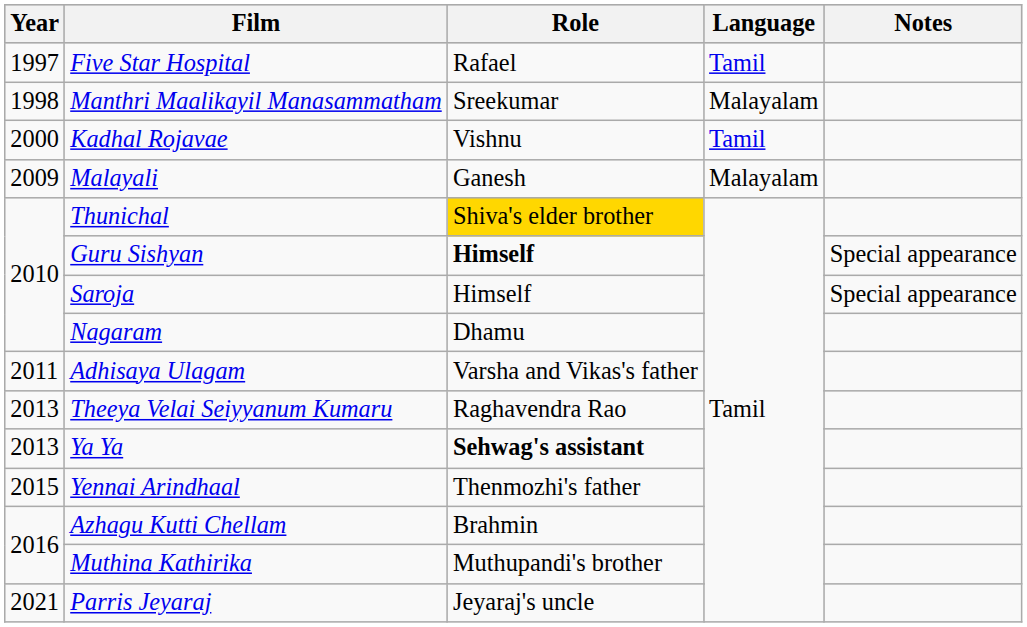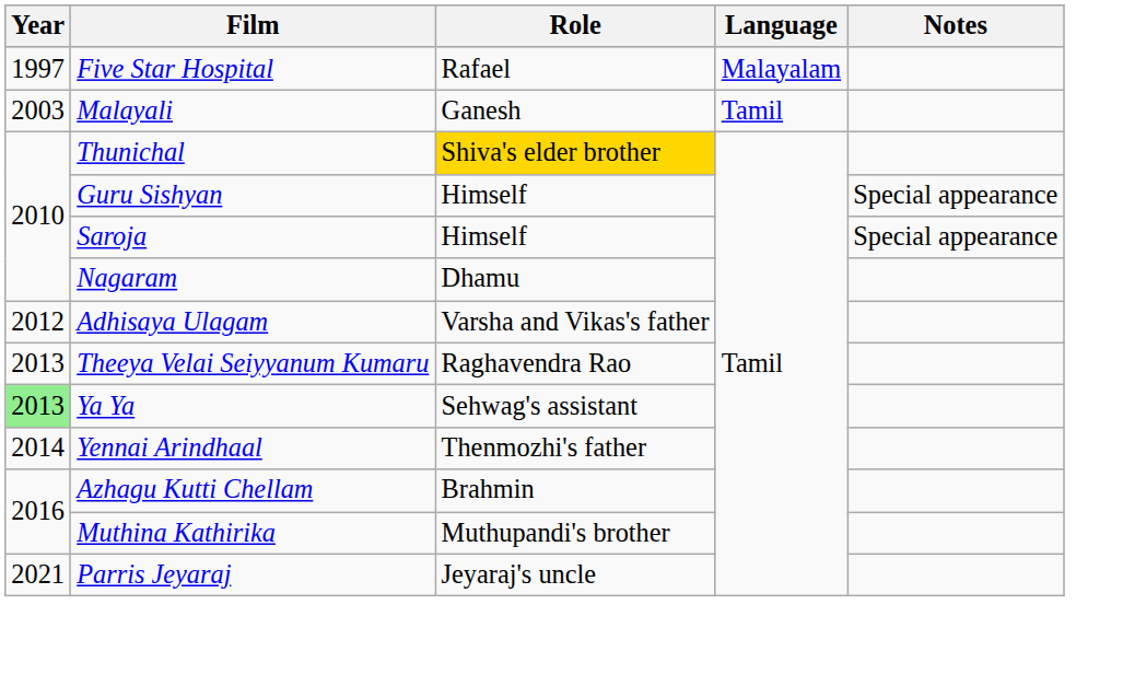 <table class="wikitable sortable">
 <tr style="background:#ccc; text-align:center;">
 <th>Year</th>
 <th>Film</th>
 <th>Role</th>
 <th>Language</th>
 <th>Notes</th>
 </tr>
 <tr>
 <td>1997</td>
 <td><em><a href='#'>Five Star Hospital</a></em></td>
 <td>Rafael</td>
-<td><a href='#'>Tamil</a></td>
+<td><a href='#'>Malayalam</a></td>
 <td></td>
 </tr>
 <tr>
-<td>1998</td>
-<td><em><a href='#'>Manthri Maalikayil Manasammatham</a></em></td>
-<td>Sreekumar</td>
-<td>Malayalam</td>
-<td></td>
-</tr>
-<tr>
-<td>2000</td>
-<td><em><a href='#'>Kadhal Rojavae</a></em></td>
-<td>Vishnu</td>
-<td><a href='#'>Tamil</a></td>
-<td></td>
-</tr>
-<tr>
-<td>2009</td>
+<td>2003</td>
 <td><em><a href='#'>Malayali</a></em></td>
 <td>Ganesh</td>
-<td>Malayalam</td>
+<td><a href='#'>Tamil</a></td>
 <td></td>
 </tr>
 <tr>
 <td rowspan="4">2010</td>
 <td><em><a href='#'>Thunichal</a></em></td>
 <td style="background: gold;">Shiva's elder brother</td>
 <td rowspan="11">Tamil</td>
 <td></td>
 </tr>
 <tr>
 <td><em><a href='#'>Guru Sishyan</a></em></td>
-<td><strong>Himself</strong></td>
+<td>Himself</td>
 <td>Special appearance</td>
 </tr>
 <tr>
 <td><em><a href='#'>Saroja</a></em></td>
 <td>Himself</td>
 <td>Special appearance</td>
 </tr>
 <tr>
 <td><em><a href='#'>Nagaram</a></em></td>
 <td>Dhamu</td>
 <td></td>
 </tr>
 <tr>
-<td>2011</td>
+<td>2012</td>
 <td><em><a href='#'>Adhisaya Ulagam</a></em></td>
 <td>Varsha and Vikas's father</td>
 <td></td>
 </tr>
 <tr>
 <td>2013</td>
 <td><em><a href='#'>Theeya Velai Seiyyanum Kumaru</a></em></td>
 <td>Raghavendra Rao</td>
 <td></td>
 </tr>
 <tr>
-<td>2013</td>
+<td style="background: lightgreen;">2013</td>
 <td><em><a href='#'>Ya Ya</a></em></td>
-<td><strong>Sehwag's assistant</strong></td>
+<td>Sehwag's assistant</td>
 <td></td>
 </tr>
 <tr>
-<td>2015</td>
+<td>2014</td>
 <td><em><a href='#'>Yennai Arindhaal</a></em></td>
 <td>Thenmozhi's father</td>
 <td></td>
 </tr>
 <tr>
 <td rowspan="2">2016</td>
 <td><em><a href='#'>Azhagu Kutti Chellam</a></em></td>
 <td>Brahmin</td>
 <td></td>
 </tr>
 <tr>
 <td><em><a href='#'>Muthina Kathirika</a></em></td>
 <td>Muthupandi's brother</td>
 <td></td>
 </tr>
 <tr>
 <td>2021</td>
 <td><em><a href='#'>Parris Jeyaraj</a></em></td>
 <td>Jeyaraj's uncle</td>
 <td></td>
 </tr>
 </table>
